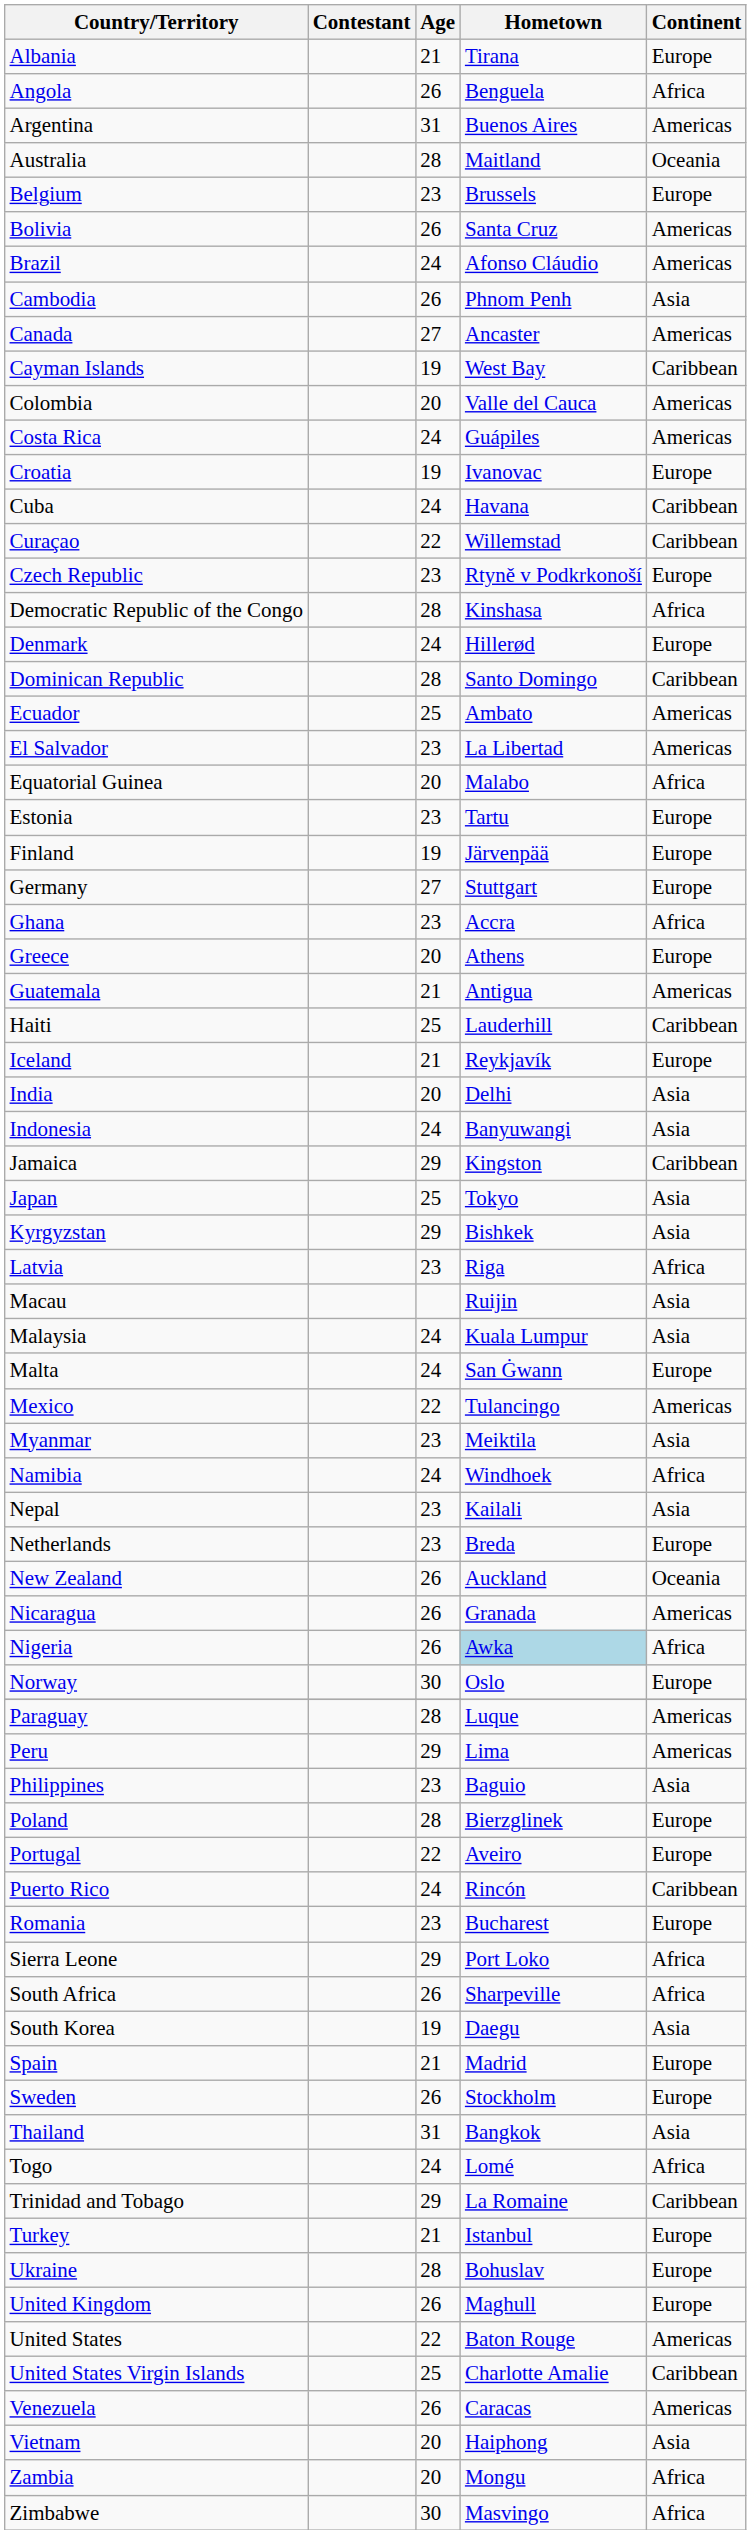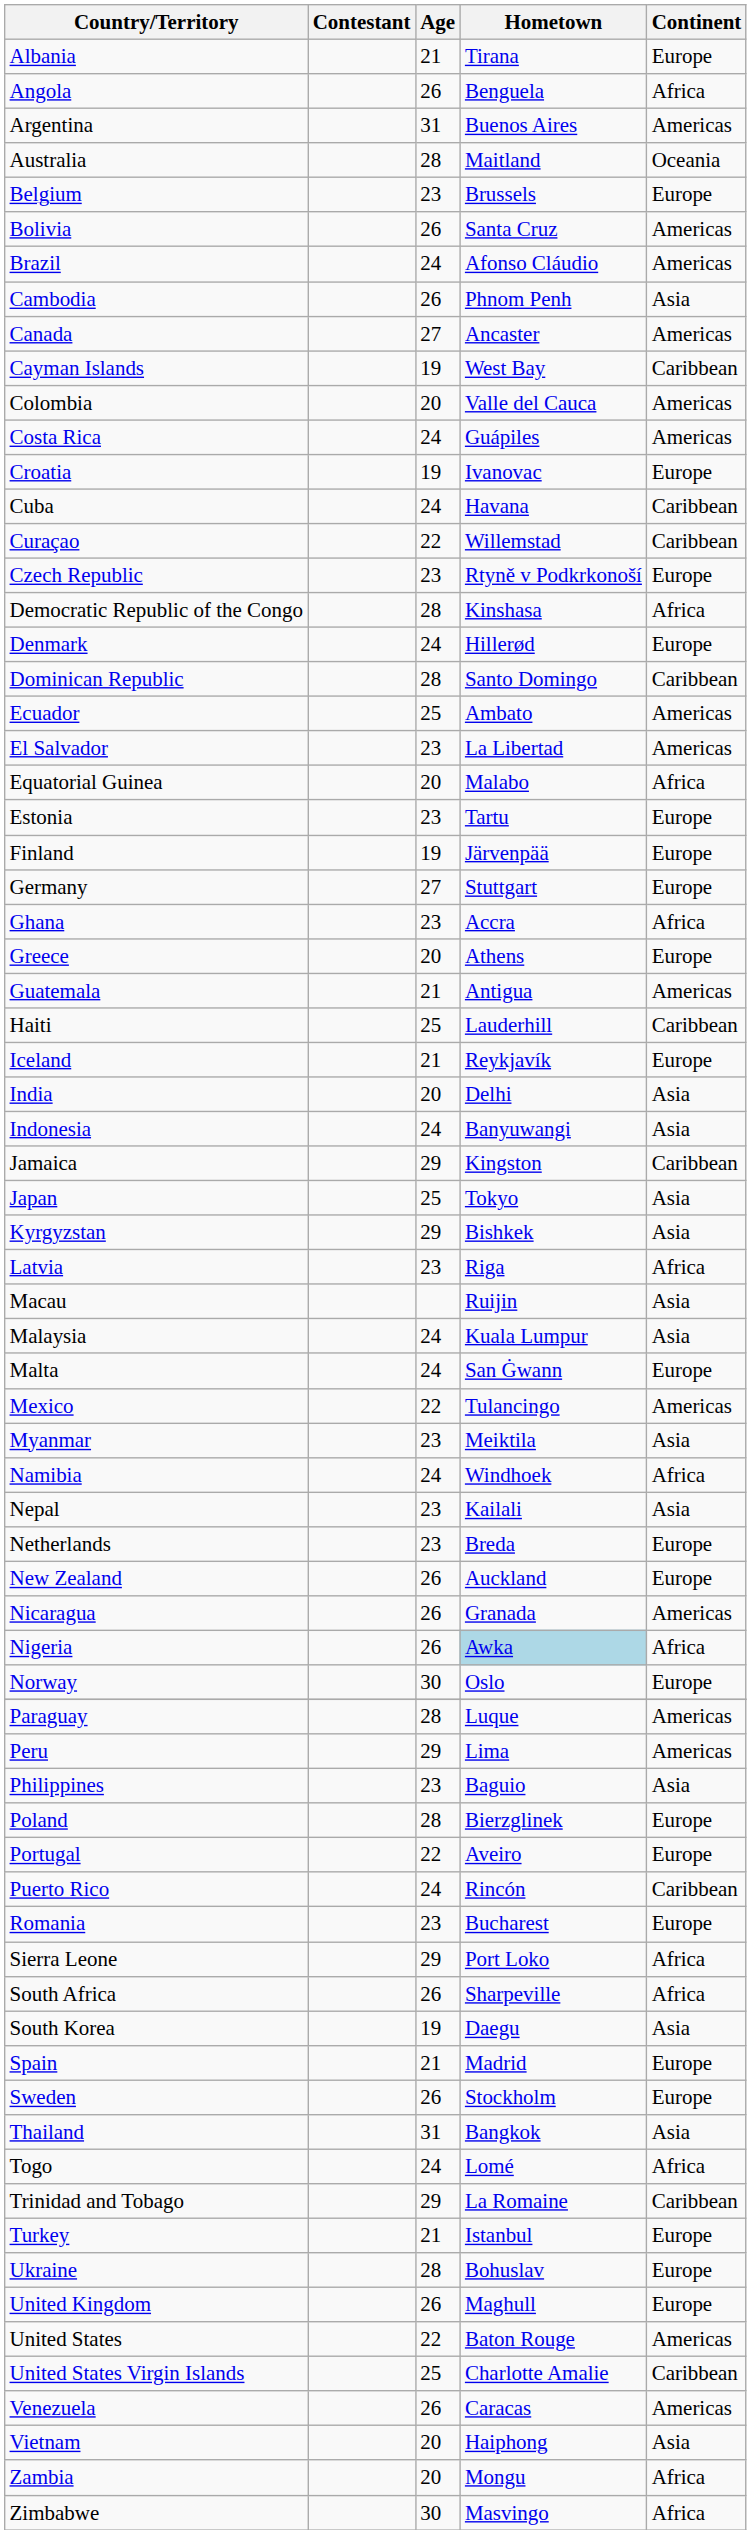 <table class="wikitable sortable" style="font-size: 95%;">
 <tr>
 <th>Country/Territory</th>
 <th>Contestant</th>
 <th>Age</th>
 <th>Hometown</th>
 <th>Continent</th>
 </tr>
 <tr>
 <td> <a href='#'>Albania</a></td>
 <td></td>
 <td>21</td>
 <td><a href='#'>Tirana</a></td>
 <td>Europe</td>
 </tr>
 <tr>
 <td> <a href='#'>Angola</a></td>
 <td></td>
 <td>26</td>
 <td><a href='#'>Benguela</a></td>
 <td>Africa</td>
 </tr>
 <tr>
 <td> Argentina</td>
 <td></td>
 <td>31</td>
 <td><a href='#'>Buenos Aires</a></td>
 <td>Americas</td>
 </tr>
 <tr>
 <td> Australia</td>
 <td></td>
 <td>28</td>
 <td><a href='#'>Maitland</a></td>
 <td>Oceania</td>
 </tr>
 <tr>
 <td> <a href='#'>Belgium</a></td>
 <td></td>
 <td>23</td>
 <td><a href='#'>Brussels</a></td>
 <td>Europe</td>
 </tr>
 <tr>
 <td> <a href='#'>Bolivia</a></td>
 <td></td>
 <td>26</td>
 <td><a href='#'>Santa Cruz</a></td>
 <td>Americas</td>
 </tr>
 <tr>
 <td> <a href='#'>Brazil</a></td>
 <td></td>
 <td>24</td>
 <td><a href='#'>Afonso Cláudio</a></td>
 <td>Americas</td>
 </tr>
 <tr>
 <td> <a href='#'>Cambodia</a></td>
 <td></td>
 <td>26</td>
 <td><a href='#'>Phnom Penh</a></td>
 <td>Asia</td>
 </tr>
 <tr>
 <td> <a href='#'>Canada</a></td>
 <td></td>
 <td>27</td>
 <td><a href='#'>Ancaster</a></td>
 <td>Americas</td>
 </tr>
 <tr>
 <td> <a href='#'>Cayman Islands</a></td>
 <td></td>
 <td>19</td>
 <td><a href='#'>West Bay</a></td>
 <td>Caribbean</td>
 </tr>
 <tr>
 <td> Colombia</td>
 <td></td>
 <td>20</td>
 <td><a href='#'>Valle del Cauca</a></td>
 <td>Americas</td>
 </tr>
 <tr>
 <td> <a href='#'>Costa Rica</a></td>
 <td></td>
 <td>24</td>
 <td><a href='#'>Guápiles</a></td>
 <td>Americas</td>
 </tr>
 <tr>
 <td> <a href='#'>Croatia</a></td>
 <td></td>
 <td>19</td>
 <td><a href='#'>Ivanovac</a></td>
 <td>Europe</td>
 </tr>
 <tr>
 <td> Cuba</td>
 <td></td>
 <td>24</td>
 <td><a href='#'>Havana</a></td>
 <td>Caribbean</td>
 </tr>
 <tr>
 <td> <a href='#'>Curaçao</a></td>
 <td></td>
 <td>22</td>
 <td><a href='#'>Willemstad</a></td>
 <td>Caribbean</td>
 </tr>
 <tr>
 <td> <a href='#'>Czech Republic</a></td>
 <td></td>
 <td>23</td>
 <td><a href='#'>Rtyně v Podkrkonoší</a></td>
 <td>Europe</td>
 </tr>
 <tr>
 <td> Democratic Republic of the Congo</td>
 <td></td>
 <td>28</td>
 <td><a href='#'>Kinshasa</a></td>
 <td>Africa</td>
 </tr>
 <tr>
 <td> <a href='#'>Denmark</a></td>
 <td></td>
 <td>24</td>
 <td><a href='#'>Hillerød</a></td>
 <td>Europe</td>
 </tr>
 <tr>
 <td> <a href='#'>Dominican Republic</a></td>
 <td></td>
 <td>28</td>
 <td><a href='#'>Santo Domingo</a></td>
 <td>Caribbean</td>
 </tr>
 <tr>
 <td> <a href='#'>Ecuador</a></td>
 <td></td>
 <td>25</td>
 <td><a href='#'>Ambato</a></td>
 <td>Americas</td>
 </tr>
 <tr>
 <td> <a href='#'>El Salvador</a></td>
 <td></td>
 <td>23</td>
 <td><a href='#'>La Libertad</a></td>
 <td>Americas</td>
 </tr>
 <tr>
 <td> Equatorial Guinea</td>
 <td></td>
 <td>20</td>
 <td><a href='#'>Malabo</a></td>
 <td>Africa</td>
 </tr>
 <tr>
 <td> Estonia</td>
 <td></td>
 <td>23</td>
 <td><a href='#'>Tartu</a></td>
 <td>Europe</td>
 </tr>
 <tr>
 <td> Finland</td>
 <td></td>
 <td>19</td>
 <td><a href='#'>Järvenpää</a></td>
 <td>Europe</td>
 </tr>
 <tr>
 <td> Germany</td>
 <td></td>
 <td>27</td>
 <td><a href='#'>Stuttgart</a></td>
 <td>Europe</td>
 </tr>
 <tr>
 <td> <a href='#'>Ghana</a></td>
 <td></td>
 <td>23</td>
 <td><a href='#'>Accra</a></td>
 <td>Africa</td>
 </tr>
 <tr>
 <td> <a href='#'>Greece</a></td>
 <td></td>
 <td>20</td>
 <td><a href='#'>Athens</a></td>
 <td>Europe</td>
 </tr>
 <tr>
 <td> <a href='#'>Guatemala</a></td>
 <td></td>
 <td>21</td>
 <td><a href='#'>Antigua</a></td>
 <td>Americas</td>
 </tr>
 <tr>
 <td> Haiti</td>
 <td></td>
 <td>25</td>
 <td><a href='#'>Lauderhill</a></td>
 <td>Caribbean</td>
 </tr>
 <tr>
 <td> <a href='#'>Iceland</a></td>
 <td></td>
 <td>21</td>
 <td><a href='#'>Reykjavík</a></td>
 <td>Europe</td>
 </tr>
 <tr>
 <td> <a href='#'>India</a></td>
 <td></td>
 <td>20</td>
 <td><a href='#'>Delhi</a></td>
 <td>Asia</td>
 </tr>
 <tr>
 <td> <a href='#'>Indonesia</a></td>
 <td></td>
 <td>24</td>
 <td><a href='#'>Banyuwangi</a></td>
 <td>Asia</td>
 </tr>
 <tr>
 <td> Jamaica</td>
 <td></td>
 <td>29</td>
 <td><a href='#'>Kingston</a></td>
 <td>Caribbean</td>
 </tr>
 <tr>
 <td> <a href='#'>Japan</a></td>
 <td></td>
 <td>25</td>
 <td><a href='#'>Tokyo</a></td>
 <td>Asia</td>
 </tr>
 <tr>
 <td> <a href='#'>Kyrgyzstan</a></td>
 <td></td>
 <td>29</td>
 <td><a href='#'>Bishkek</a></td>
 <td>Asia</td>
 </tr>
 <tr>
 <td> <a href='#'>Latvia</a></td>
 <td></td>
 <td>23</td>
 <td><a href='#'>Riga</a></td>
 <td>Africa</td>
 </tr>
 <tr>
 <td> Macau</td>
 <td></td>
 <td></td>
 <td><a href='#'>Ruijin</a></td>
 <td>Asia</td>
 </tr>
 <tr>
 <td> Malaysia</td>
 <td></td>
 <td>24</td>
 <td><a href='#'>Kuala Lumpur</a></td>
 <td>Asia</td>
 </tr>
 <tr>
 <td> Malta</td>
 <td></td>
 <td>24</td>
 <td><a href='#'>San Ġwann</a></td>
 <td>Europe</td>
 </tr>
 <tr>
 <td> <a href='#'>Mexico</a></td>
 <td></td>
 <td>22</td>
 <td><a href='#'>Tulancingo</a></td>
 <td>Americas</td>
 </tr>
 <tr>
 <td> <a href='#'>Myanmar</a></td>
 <td></td>
 <td>23</td>
 <td><a href='#'>Meiktila</a></td>
 <td>Asia</td>
 </tr>
 <tr>
 <td> <a href='#'>Namibia</a></td>
 <td></td>
 <td>24</td>
 <td><a href='#'>Windhoek</a></td>
 <td>Africa</td>
 </tr>
 <tr>
 <td> Nepal</td>
 <td></td>
 <td>23</td>
 <td><a href='#'>Kailali</a></td>
 <td>Asia</td>
 </tr>
 <tr>
 <td> Netherlands</td>
 <td></td>
 <td>23</td>
 <td><a href='#'>Breda</a></td>
 <td>Europe</td>
 </tr>
 <tr>
 <td> <a href='#'>New Zealand</a></td>
 <td></td>
 <td>26</td>
 <td><a href='#'>Auckland</a></td>
-<td>Oceania</td>
+<td>Europe</td>
 </tr>
 <tr>
 <td> <a href='#'>Nicaragua</a></td>
 <td></td>
 <td>26</td>
 <td><a href='#'>Granada</a></td>
 <td>Americas</td>
 </tr>
 <tr>
 <td> <a href='#'>Nigeria</a></td>
 <td></td>
 <td>26</td>
 <td style="background: lightblue;"><a href='#'>Awka</a></td>
 <td>Africa</td>
 </tr>
 <tr>
 <td> <a href='#'>Norway</a></td>
 <td></td>
 <td>30</td>
 <td><a href='#'>Oslo</a></td>
 <td>Europe</td>
 </tr>
 <tr>
 </tr>
 <tr>
 <td> <a href='#'>Paraguay</a></td>
 <td></td>
 <td>28</td>
 <td><a href='#'>Luque</a></td>
 <td>Americas</td>
 </tr>
 <tr>
 <td> <a href='#'>Peru</a></td>
 <td></td>
 <td>29</td>
 <td><a href='#'>Lima</a></td>
 <td>Americas</td>
 </tr>
 <tr>
 <td> <a href='#'>Philippines</a></td>
 <td></td>
 <td>23</td>
 <td><a href='#'>Baguio</a></td>
 <td>Asia</td>
 </tr>
 <tr>
 <td> <a href='#'>Poland</a></td>
 <td></td>
 <td>28</td>
 <td><a href='#'>Bierzglinek</a></td>
 <td>Europe</td>
 </tr>
 <tr>
 <td> <a href='#'>Portugal</a></td>
 <td></td>
 <td>22</td>
 <td><a href='#'>Aveiro</a></td>
 <td>Europe</td>
 </tr>
 <tr>
 <td> <a href='#'>Puerto Rico</a></td>
 <td></td>
 <td>24</td>
 <td><a href='#'>Rincón</a></td>
 <td>Caribbean</td>
 </tr>
 <tr>
 <td> <a href='#'>Romania</a></td>
 <td></td>
 <td>23</td>
 <td><a href='#'>Bucharest</a></td>
 <td>Europe</td>
 </tr>
 <tr>
 <td> Sierra Leone</td>
 <td></td>
 <td>29</td>
 <td><a href='#'>Port Loko</a></td>
 <td>Africa</td>
 </tr>
 <tr>
 <td> South Africa</td>
 <td></td>
 <td>26</td>
 <td><a href='#'>Sharpeville</a></td>
 <td>Africa</td>
 </tr>
 <tr>
 <td> South Korea</td>
 <td></td>
 <td>19</td>
 <td><a href='#'>Daegu</a></td>
 <td>Asia</td>
 </tr>
 <tr>
 <td> <a href='#'>Spain</a></td>
 <td></td>
 <td>21</td>
 <td><a href='#'>Madrid</a></td>
 <td>Europe</td>
 </tr>
 <tr>
 <td> <a href='#'>Sweden</a></td>
 <td></td>
 <td>26</td>
 <td><a href='#'>Stockholm</a></td>
 <td>Europe</td>
 </tr>
 <tr>
 <td> <a href='#'>Thailand</a></td>
 <td></td>
 <td>31</td>
 <td><a href='#'>Bangkok</a></td>
 <td>Asia</td>
 </tr>
 <tr>
 <td> Togo</td>
 <td></td>
 <td>24</td>
 <td><a href='#'>Lomé</a></td>
 <td>Africa</td>
 </tr>
 <tr>
 <td> Trinidad and Tobago</td>
 <td></td>
 <td>29</td>
 <td><a href='#'>La Romaine</a></td>
 <td>Caribbean</td>
 </tr>
 <tr>
 <td> <a href='#'>Turkey</a></td>
 <td></td>
 <td>21</td>
 <td><a href='#'>Istanbul</a></td>
 <td>Europe</td>
 </tr>
 <tr>
 <td> <a href='#'>Ukraine</a></td>
 <td></td>
 <td>28</td>
 <td><a href='#'>Bohuslav</a></td>
 <td>Europe</td>
 </tr>
 <tr>
 <td> <a href='#'>United Kingdom</a></td>
 <td></td>
 <td>26</td>
 <td><a href='#'>Maghull</a></td>
 <td>Europe</td>
 </tr>
 <tr>
 <td> United States</td>
 <td></td>
 <td>22</td>
 <td><a href='#'>Baton Rouge</a></td>
 <td>Americas</td>
 </tr>
 <tr>
 <td> <a href='#'>United States Virgin Islands</a></td>
 <td></td>
 <td>25</td>
 <td><a href='#'>Charlotte Amalie</a></td>
 <td>Caribbean</td>
 </tr>
 <tr>
 <td> <a href='#'>Venezuela</a></td>
 <td></td>
 <td>26</td>
 <td><a href='#'>Caracas</a></td>
 <td>Americas</td>
 </tr>
 <tr>
 <td> <a href='#'>Vietnam</a></td>
 <td></td>
 <td>20</td>
 <td><a href='#'>Haiphong</a></td>
 <td>Asia</td>
 </tr>
 <tr>
 <td> <a href='#'>Zambia</a></td>
 <td></td>
 <td>20</td>
 <td><a href='#'>Mongu</a></td>
 <td>Africa</td>
 </tr>
 <tr>
 <td> Zimbabwe</td>
 <td></td>
 <td>30</td>
 <td><a href='#'>Masvingo</a></td>
 <td>Africa</td>
 </tr>
 </table>
